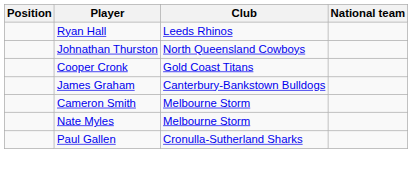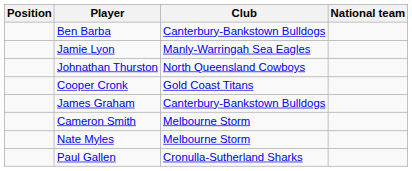 <table class="wikitable collapsible collapsed">
 <tr>
 <th>Position</th>
 <th>Player</th>
 <th>Club</th>
 <th>National team</th>
 </tr>
 <tr>
 <td></td>
-<td> <a href='#'>Ryan Hall</a></td>
-<td> <a href='#'>Leeds Rhinos</a></td>
+<td> <a href='#'>Ben Barba</a></td>
+<td> <a href='#'>Canterbury-Bankstown Bulldogs</a></td>
+<td></td>
+</tr>
+<tr>
+<td></td>
+<td> <a href='#'>Jamie Lyon</a></td>
+<td> <a href='#'>Manly-Warringah Sea Eagles</a></td>
 <td></td>
 </tr>
 <tr>
 <td></td>
 <td> <a href='#'>Johnathan Thurston</a></td>
 <td> <a href='#'>North Queensland Cowboys</a></td>
 <td></td>
 </tr>
 <tr>
 <td></td>
 <td> <a href='#'>Cooper Cronk</a></td>
 <td> <a href='#'>Gold Coast Titans</a></td>
 <td></td>
 </tr>
 <tr>
 <td></td>
 <td> <a href='#'>James Graham</a></td>
 <td> <a href='#'>Canterbury-Bankstown Bulldogs</a></td>
 <td></td>
 </tr>
 <tr>
 <td></td>
 <td> <a href='#'>Cameron Smith</a></td>
 <td> <a href='#'>Melbourne Storm</a></td>
 <td></td>
 </tr>
 <tr>
 <td></td>
 <td> <a href='#'>Nate Myles</a></td>
 <td> <a href='#'>Melbourne Storm</a></td>
 <td></td>
 </tr>
 <tr>
 <td></td>
 <td> <a href='#'>Paul Gallen</a></td>
 <td> <a href='#'>Cronulla-Sutherland Sharks</a></td>
 <td></td>
 </tr>
 </table>
